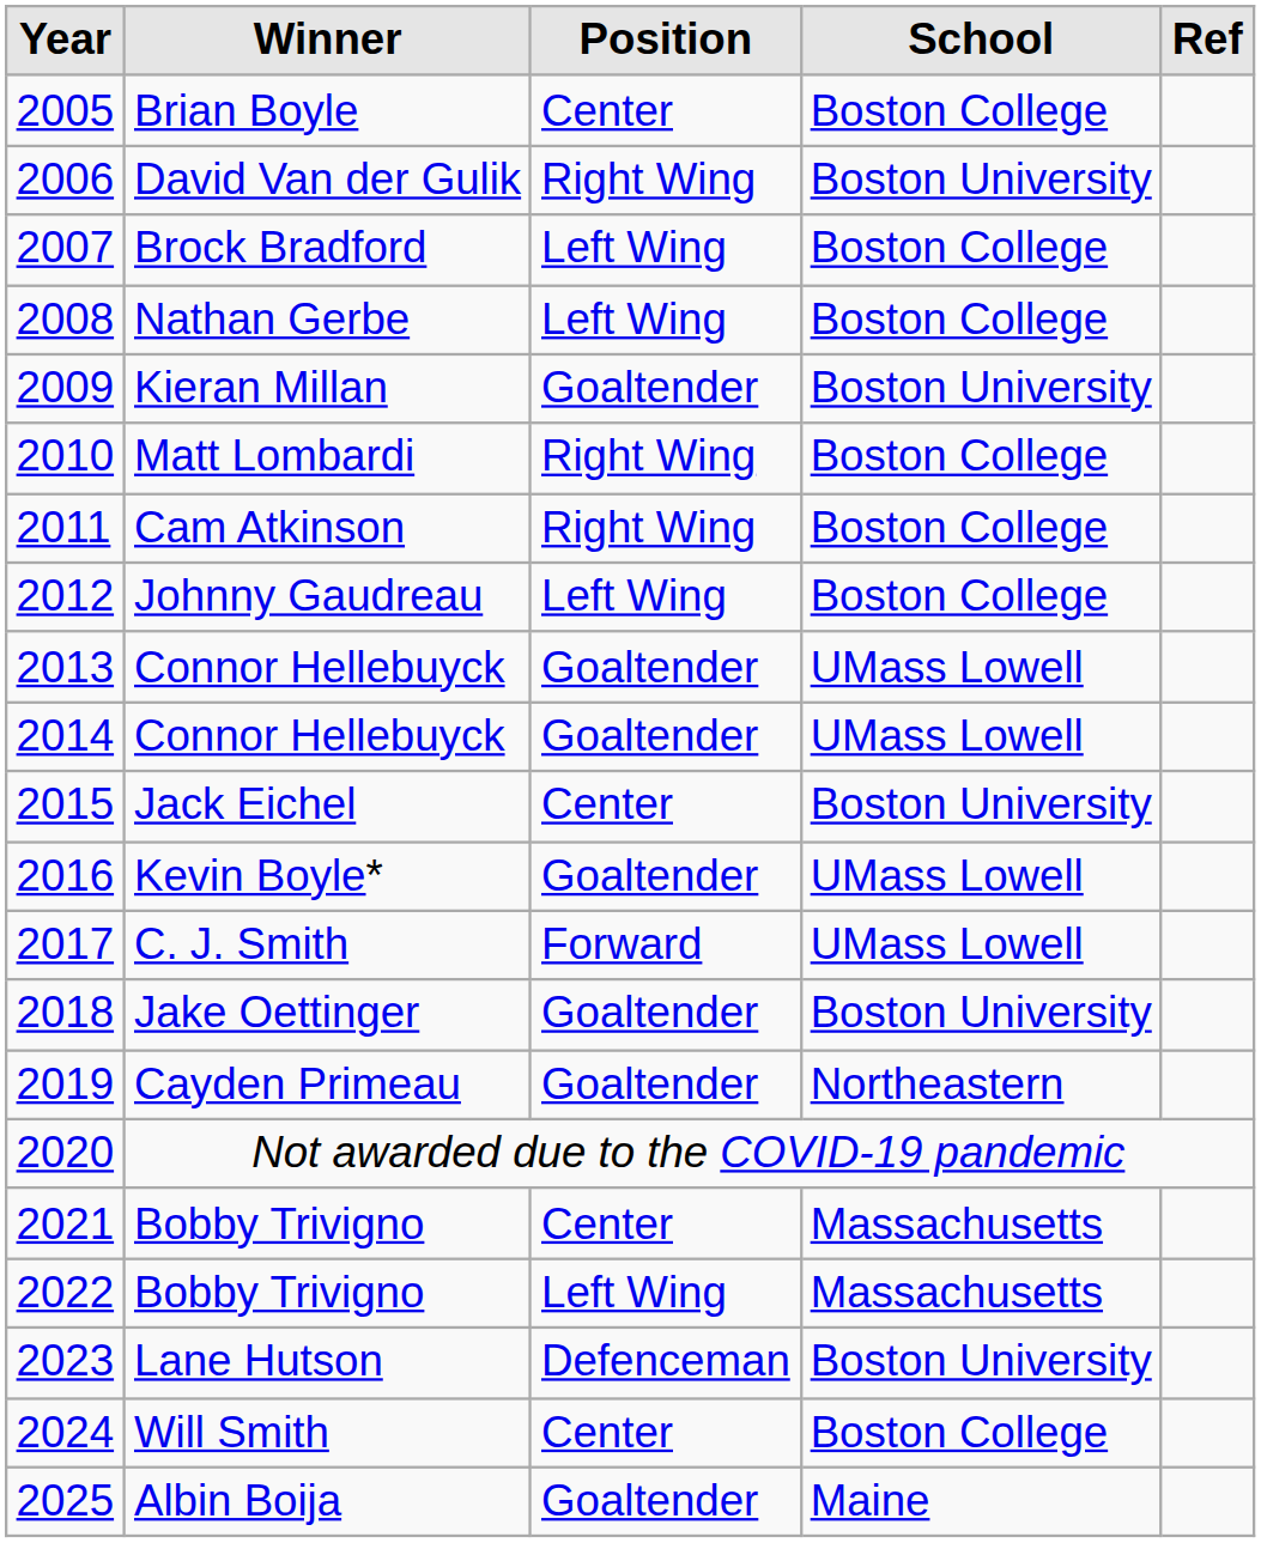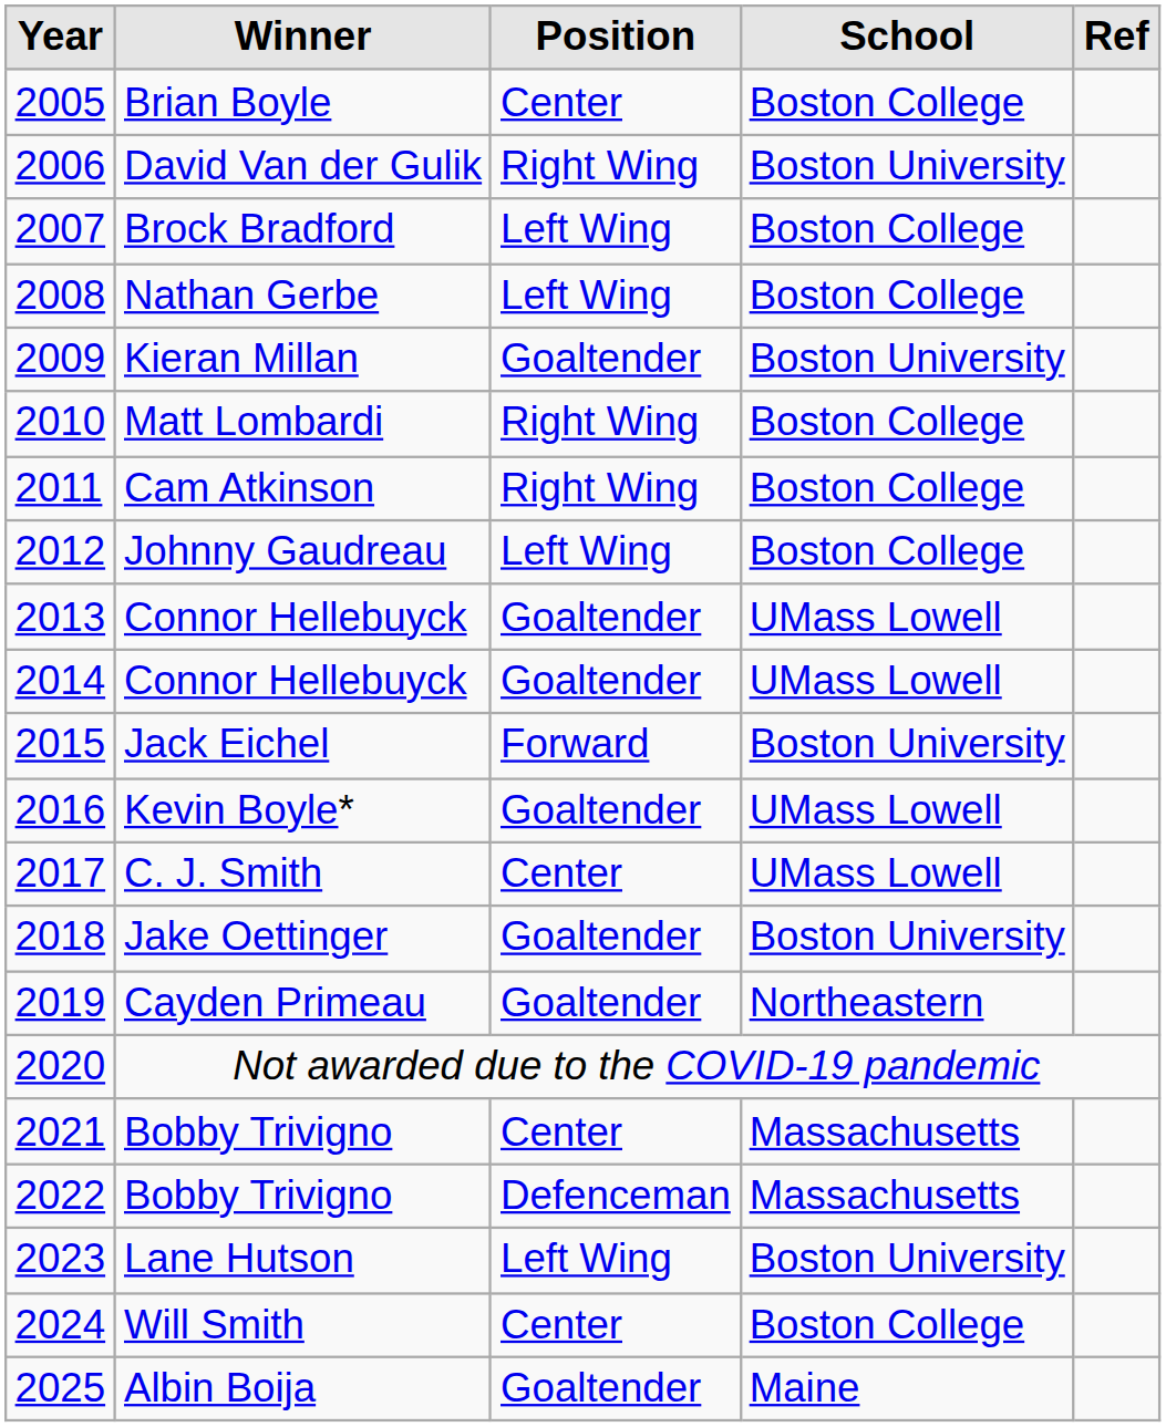 <table class="wikitable sortable">
 <tr>
 <th style="background:#e5e5e5;">Year</th>
 <th style="background:#e5e5e5;">Winner</th>
 <th style="background:#e5e5e5;">Position</th>
 <th style="background:#e5e5e5;">School</th>
 <th style="background:#e5e5e5;">Ref</th>
 </tr>
 <tr>
 <td><a href='#'>2005</a></td>
 <td><a href='#'>Brian Boyle</a></td>
 <td><a href='#'>Center</a></td>
 <td><a href='#'>Boston College</a></td>
 <td></td>
 </tr>
 <tr>
 <td><a href='#'>2006</a></td>
 <td><a href='#'>David Van der Gulik</a></td>
 <td><a href='#'>Right Wing</a></td>
 <td><a href='#'>Boston University</a></td>
 <td></td>
 </tr>
 <tr>
 <td><a href='#'>2007</a></td>
 <td><a href='#'>Brock Bradford</a></td>
 <td><a href='#'>Left Wing</a></td>
 <td><a href='#'>Boston College</a></td>
 <td></td>
 </tr>
 <tr>
 <td><a href='#'>2008</a></td>
 <td><a href='#'>Nathan Gerbe</a></td>
 <td><a href='#'>Left Wing</a></td>
 <td><a href='#'>Boston College</a></td>
 <td></td>
 </tr>
 <tr>
 <td><a href='#'>2009</a></td>
 <td><a href='#'>Kieran Millan</a></td>
 <td><a href='#'>Goaltender</a></td>
 <td><a href='#'>Boston University</a></td>
 <td></td>
 </tr>
 <tr>
 <td><a href='#'>2010</a></td>
 <td><a href='#'>Matt Lombardi</a></td>
 <td><a href='#'>Right Wing</a></td>
 <td><a href='#'>Boston College</a></td>
 <td></td>
 </tr>
 <tr>
 <td><a href='#'>2011</a></td>
 <td><a href='#'>Cam Atkinson</a></td>
 <td><a href='#'>Right Wing</a></td>
 <td><a href='#'>Boston College</a></td>
 <td></td>
 </tr>
 <tr>
 <td><a href='#'>2012</a></td>
 <td><a href='#'>Johnny Gaudreau</a></td>
 <td><a href='#'>Left Wing</a></td>
 <td><a href='#'>Boston College</a></td>
 <td></td>
 </tr>
 <tr>
 <td><a href='#'>2013</a></td>
 <td><a href='#'>Connor Hellebuyck</a></td>
 <td><a href='#'>Goaltender</a></td>
 <td><a href='#'>UMass Lowell</a></td>
 <td></td>
 </tr>
 <tr>
 <td><a href='#'>2014</a></td>
 <td><a href='#'>Connor Hellebuyck</a></td>
 <td><a href='#'>Goaltender</a></td>
 <td><a href='#'>UMass Lowell</a></td>
 <td></td>
 </tr>
 <tr>
 <td><a href='#'>2015</a></td>
 <td><a href='#'>Jack Eichel</a></td>
-<td><a href='#'>Center</a></td>
+<td><a href='#'>Forward</a></td>
 <td><a href='#'>Boston University</a></td>
 <td></td>
 </tr>
 <tr>
 <td><a href='#'>2016</a></td>
 <td><a href='#'>Kevin Boyle</a>*</td>
 <td><a href='#'>Goaltender</a></td>
 <td><a href='#'>UMass Lowell</a></td>
 <td></td>
 </tr>
 <tr>
 <td><a href='#'>2017</a></td>
 <td><a href='#'>C. J. Smith</a></td>
-<td><a href='#'>Forward</a></td>
+<td><a href='#'>Center</a></td>
 <td><a href='#'>UMass Lowell</a></td>
 <td></td>
 </tr>
 <tr>
 <td><a href='#'>2018</a></td>
 <td><a href='#'>Jake Oettinger</a></td>
 <td><a href='#'>Goaltender</a></td>
 <td><a href='#'>Boston University</a></td>
 <td></td>
 </tr>
 <tr>
 <td><a href='#'>2019</a></td>
 <td><a href='#'>Cayden Primeau</a></td>
 <td><a href='#'>Goaltender</a></td>
 <td><a href='#'>Northeastern</a></td>
 <td></td>
 </tr>
 <tr>
 <td><a href='#'>2020</a></td>
 <td colspan=4 align=center><em>Not awarded due to the <a href='#'>COVID-19 pandemic</a></em></td>
 </tr>
 <tr>
 <td><a href='#'>2021</a></td>
 <td><a href='#'>Bobby Trivigno</a></td>
 <td><a href='#'>Center</a></td>
 <td><a href='#'>Massachusetts</a></td>
 <td></td>
 </tr>
 <tr>
 <td><a href='#'>2022</a></td>
 <td><a href='#'>Bobby Trivigno</a></td>
-<td><a href='#'>Left Wing</a></td>
+<td><a href='#'>Defenceman</a></td>
 <td><a href='#'>Massachusetts</a></td>
 <td></td>
 </tr>
 <tr>
 <td><a href='#'>2023</a></td>
 <td><a href='#'>Lane Hutson</a></td>
-<td><a href='#'>Defenceman</a></td>
+<td><a href='#'>Left Wing</a></td>
 <td><a href='#'>Boston University</a></td>
 <td></td>
 </tr>
 <tr>
 <td><a href='#'>2024</a></td>
 <td><a href='#'>Will Smith</a></td>
 <td><a href='#'>Center</a></td>
 <td><a href='#'>Boston College</a></td>
 <td></td>
 </tr>
 <tr>
 <td><a href='#'>2025</a></td>
 <td><a href='#'>Albin Boija</a></td>
 <td><a href='#'>Goaltender</a></td>
 <td><a href='#'>Maine</a></td>
 <td></td>
 </tr>
 </table>
